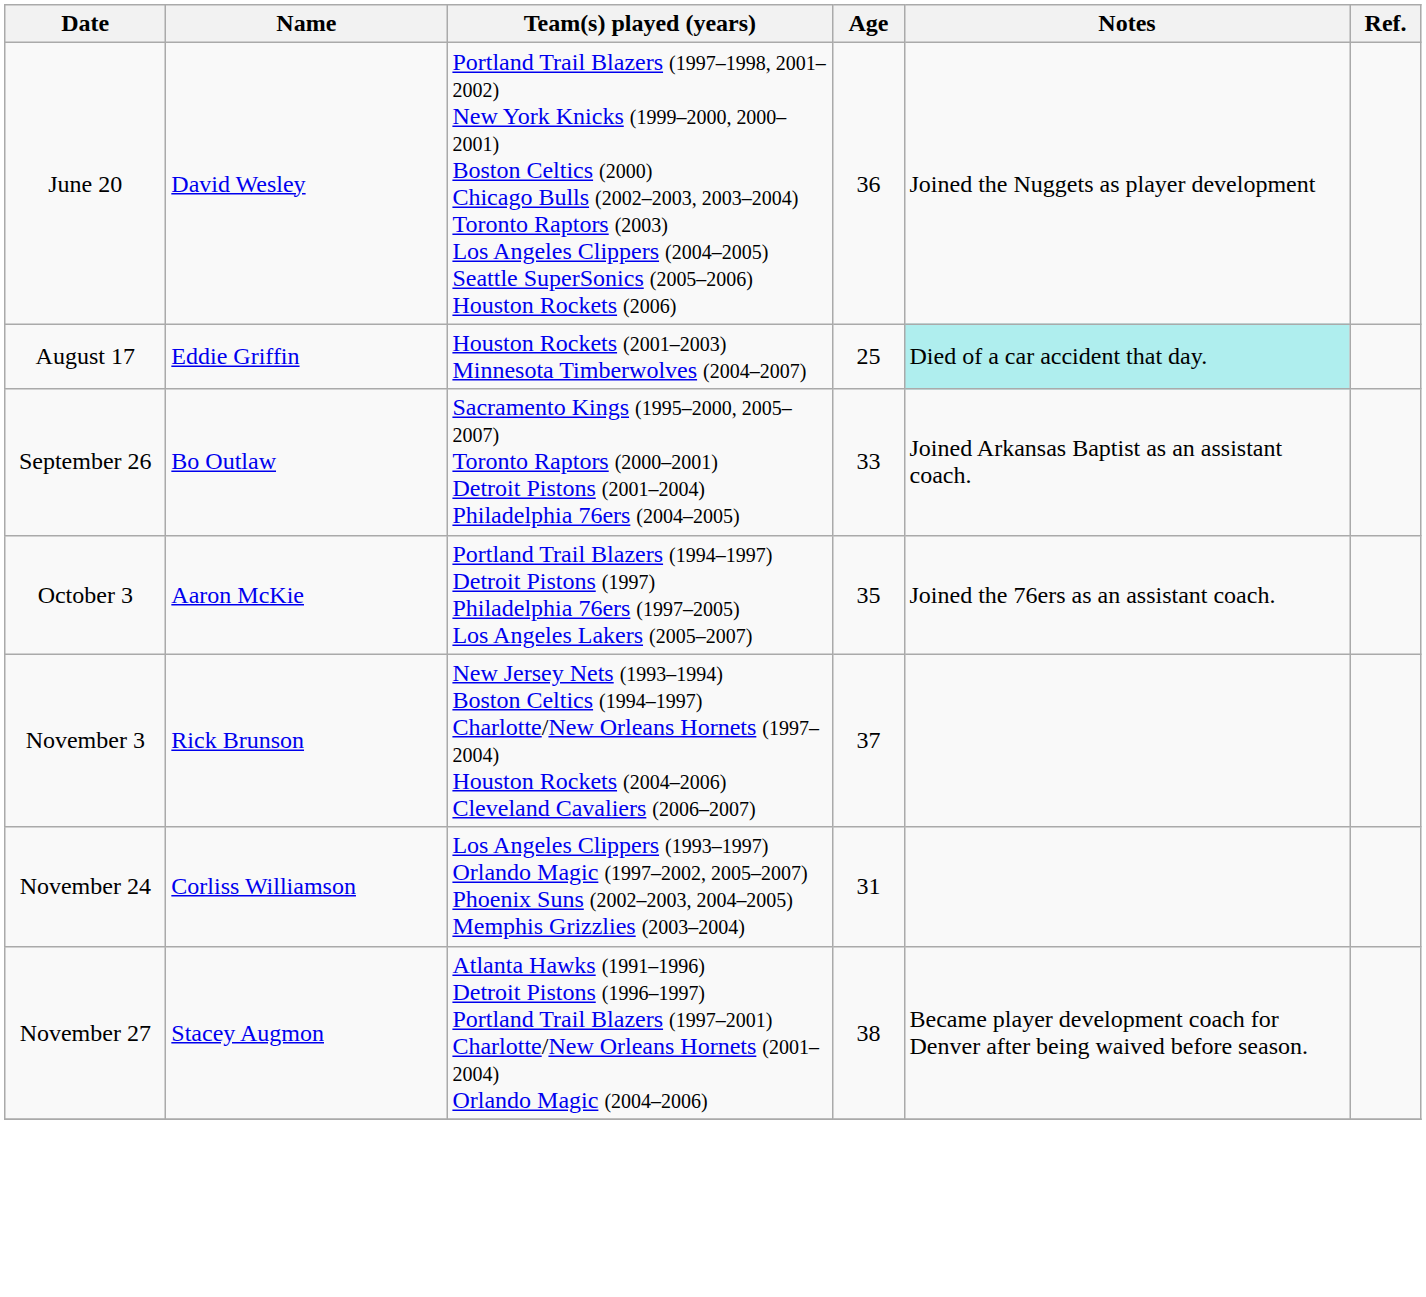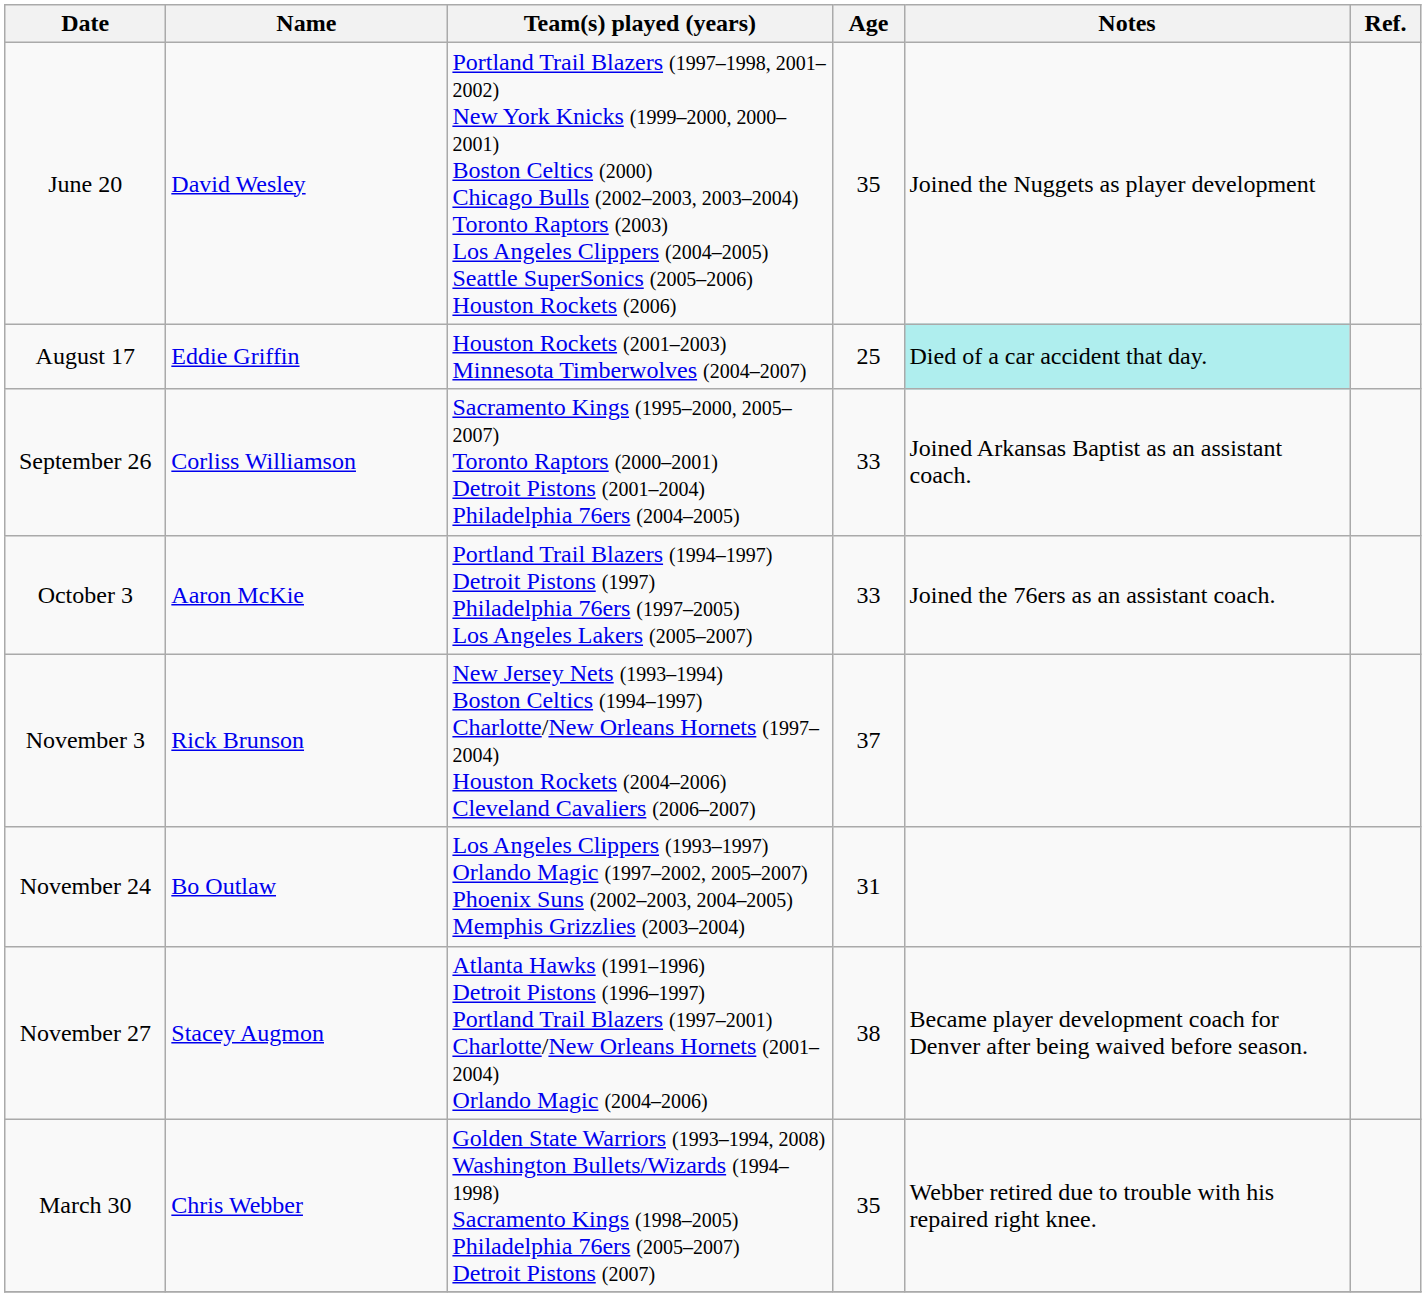 <table class="wikitable">
 <tr>
 <th style="width:100px">Date</th>
 <th style="width:180px">Name</th>
 <th style="width:250px">Team(s) played (years)</th>
 <th style="width:40px">Age</th>
 <th style="width:290px">Notes</th>
 <th style="width:40px">Ref.</th>
 </tr>
 <tr>
 <td align=center>June 20</td>
 <td><a href='#'>David Wesley</a></td>
 <td><a href='#'>Portland Trail Blazers</a> <small>(1997–1998, 2001–2002)</small><br><a href='#'>New York Knicks</a> <small>(1999–2000, 2000–2001)</small><br><a href='#'>Boston Celtics</a> <small>(2000)</small><br><a href='#'>Chicago Bulls</a> <small>(2002–2003, 2003–2004)</small><br><a href='#'>Toronto Raptors</a> <small>(2003)</small><br><a href='#'>Los Angeles Clippers</a> <small>(2004–2005)</small><br><a href='#'>Seattle SuperSonics</a> <small>(2005–2006)</small><br><a href='#'>Houston Rockets</a> <small>(2006)</small></td>
-<td align=center>36</td>
+<td align=center>35</td>
 <td>Joined the Nuggets as player development</td>
 <td align=center></td>
 </tr>
 <tr>
 <td align=center>August 17</td>
 <td><a href='#'>Eddie Griffin</a></td>
 <td><a href='#'>Houston Rockets</a> <small>(2001–2003)</small><br><a href='#'>Minnesota Timberwolves</a> <small>(2004–2007)</small></td>
 <td align=center>25</td>
 <td style="background: paleturquoise;">Died of a car accident that day.</td>
 <td align=center></td>
 </tr>
 <tr>
 <td align=center>September 26</td>
-<td><a href='#'>Bo Outlaw</a></td>
+<td><a href='#'>Corliss Williamson</a></td>
 <td><a href='#'>Sacramento Kings</a> <small>(1995–2000, 2005–2007)</small><br><a href='#'>Toronto Raptors</a> <small>(2000–2001)</small><br><a href='#'>Detroit Pistons</a> <small>(2001–2004)</small><br><a href='#'>Philadelphia 76ers</a> <small>(2004–2005)</small></td>
 <td align=center>33</td>
 <td>Joined Arkansas Baptist as an assistant coach.</td>
 <td align=center></td>
 </tr>
 <tr>
 <td align=center>October 3</td>
 <td><a href='#'>Aaron McKie</a></td>
 <td><a href='#'>Portland Trail Blazers</a> <small>(1994–1997)</small><br><a href='#'>Detroit Pistons</a> <small>(1997)</small><br><a href='#'>Philadelphia 76ers</a> <small>(1997–2005)</small><br><a href='#'>Los Angeles Lakers</a> <small>(2005–2007)</small></td>
-<td align=center>35</td>
+<td align=center>33</td>
 <td>Joined the 76ers as an assistant coach.</td>
 <td align=center></td>
 </tr>
 <tr>
 <td align=center>November 3</td>
 <td><a href='#'>Rick Brunson</a></td>
 <td><a href='#'>New Jersey Nets</a> <small>(1993–1994)</small><br><a href='#'>Boston Celtics</a> <small>(1994–1997)</small><br><a href='#'>Charlotte</a>/<a href='#'>New Orleans Hornets</a> <small>(1997–2004)</small><br><a href='#'>Houston Rockets</a> <small>(2004–2006)</small><br><a href='#'>Cleveland Cavaliers</a> <small>(2006–2007)</small></td>
 <td align=center>37</td>
 <td></td>
 <td align=center></td>
 </tr>
 <tr>
 <td align=center>November 24</td>
-<td><a href='#'>Corliss Williamson</a></td>
+<td><a href='#'>Bo Outlaw</a></td>
 <td><a href='#'>Los Angeles Clippers</a> <small>(1993–1997)</small><br><a href='#'>Orlando Magic</a> <small>(1997–2002, 2005–2007)</small><br><a href='#'>Phoenix Suns</a> <small>(2002–2003, 2004–2005)</small><br><a href='#'>Memphis Grizzlies</a> <small>(2003–2004)</small></td>
 <td align=center>31</td>
 <td></td>
 <td align=center></td>
 </tr>
 <tr>
 <td align=center>November 27</td>
 <td><a href='#'>Stacey Augmon</a></td>
 <td><a href='#'>Atlanta Hawks</a> <small>(1991–1996)</small><br><a href='#'>Detroit Pistons</a> <small>(1996–1997)</small><br><a href='#'>Portland Trail Blazers</a> <small>(1997–2001)</small><br><a href='#'>Charlotte</a>/<a href='#'>New Orleans Hornets</a> <small>(2001–2004)</small><br><a href='#'>Orlando Magic</a> <small>(2004–2006)</small></td>
 <td align=center>38</td>
 <td>Became player development coach for Denver after being waived before season.</td>
 <td align=center></td>
 </tr>
 <tr>
+<td align=center>March 30</td>
+<td><a href='#'>Chris Webber</a></td>
+<td><a href='#'>Golden State Warriors</a> <small>(1993–1994, 2008)</small><br><a href='#'>Washington Bullets/Wizards</a> <small>(1994–1998)</small><br><a href='#'>Sacramento Kings</a> <small>(1998–2005)</small><br><a href='#'>Philadelphia 76ers</a> <small>(2005–2007)</small><br><a href='#'>Detroit Pistons</a> <small>(2007)</small></td>
+<td align=center>35</td>
+<td>Webber retired due to trouble with his repaired right knee.</td>
+<td align=center></td>
+</tr>
+<tr>
 </tr>
 </table>
